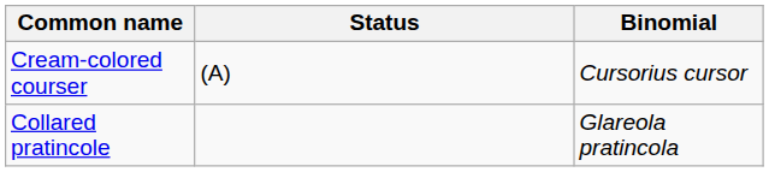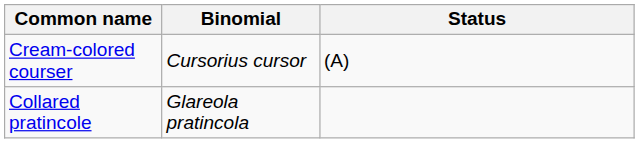 <table width=60% class="wikitable">
 <tr>
 <th width=15%>Common name</th>
+<th width=15%>Binomial</th>
 <th width=30%>Status</th>
-<th width=15%>Binomial</th>
 </tr>
 <tr>
 <td><a href='#'>Cream-colored courser</a></td>
+<td><em>Cursorius cursor</em></td>
 <td>(A)</td>
-<td><em>Cursorius cursor</em></td>
 </tr>
 <tr>
 <td><a href='#'>Collared pratincole</a></td>
+<td><em>Glareola pratincola</em></td>
 <td></td>
-<td><em>Glareola pratincola</em></td>
 </tr>
 </table>
